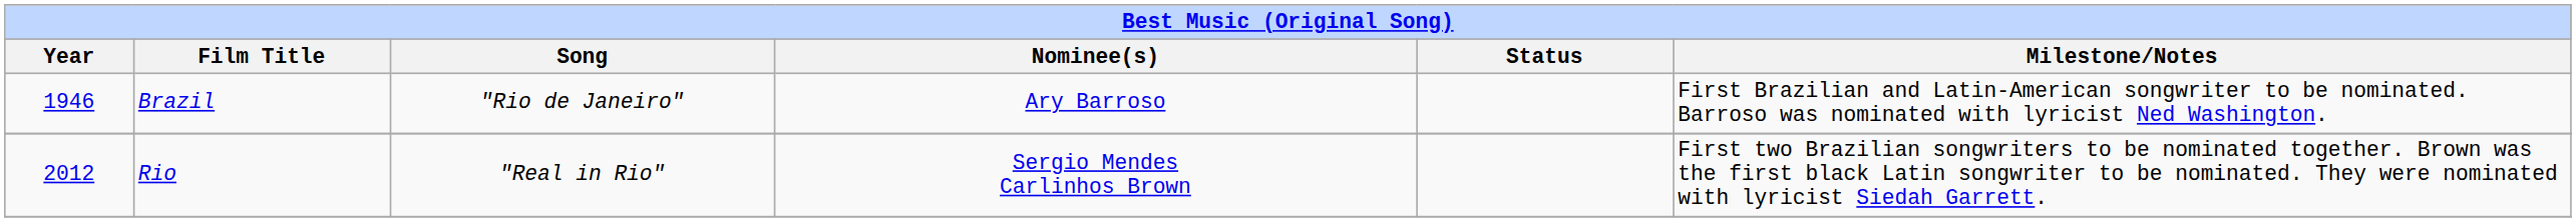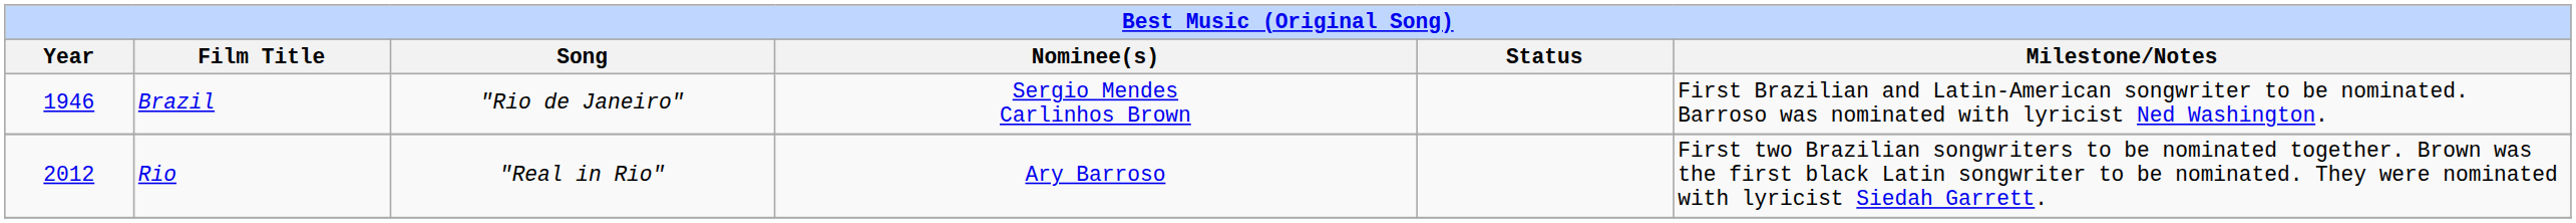 <table class="wikitable" style="text-align: center">
 <tr bgcolor=#bfd7ff>
 <td colspan=6><strong><a href='#'>Best Music (Original Song)</a></strong></td>
 </tr>
 <tr bgcolor=#ebf5ff>
 <th width=5%>Year</th>
 <th width=10%>Film Title</th>
 <th width=15%>Song</th>
 <th width=25%>Nominee(s)</th>
 <th width=10%>Status</th>
 <th width=35%>Milestone/Notes</th>
 </tr>
 <tr>
 <td><a href='#'>1946</a></td>
 <td style="text-align: left"><em><a href='#'>Brazil</a></em></td>
 <td><em>"Rio de Janeiro"</em></td>
-<td><a href='#'>Ary Barroso</a></td>
+<td><a href='#'>Sergio Mendes</a><br><a href='#'>Carlinhos Brown</a></td>
 <td></td>
 <td style="text-align: left">First Brazilian and Latin-American songwriter to be nominated. Barroso was nominated with lyricist <a href='#'>Ned Washington</a>.</td>
 </tr>
 <tr>
 </tr>
 <tr>
 <td><a href='#'>2012</a></td>
 <td style="text-align: left"><em><a href='#'>Rio</a></em></td>
 <td><em>"Real in Rio"</em></td>
-<td><a href='#'>Sergio Mendes</a><br><a href='#'>Carlinhos Brown</a></td>
+<td><a href='#'>Ary Barroso</a></td>
 <td></td>
 <td style="text-align: left">First two Brazilian songwriters to be nominated together. Brown was the first black Latin songwriter to be nominated. They were nominated with lyricist <a href='#'>Siedah Garrett</a>.</td>
 </tr>
 <tr>
 </tr>
 </table>
